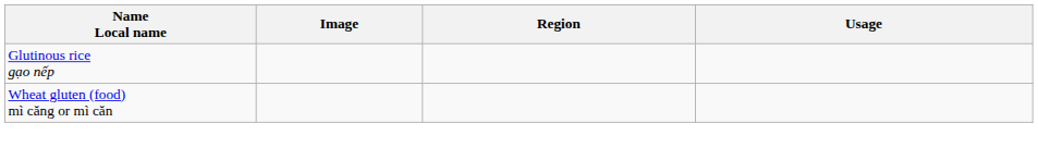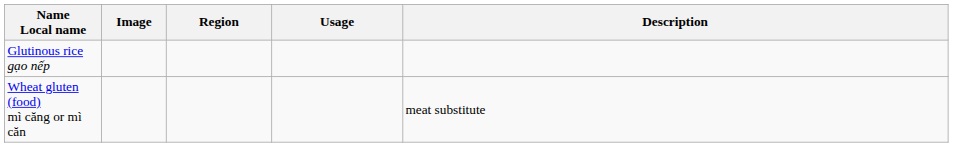 <table class="wikitable sortable" border="1" width="90%">
 <tr>
 <th width="110px">Name<br>Local name</th>
 <th width="70px">Image</th>
 <th width="120px">Region</th>
 <th width="150px">Usage</th>
+<th>Description</th>
 </tr>
 <tr>
 <td><a href='#'>Glutinous rice</a><br><em>gạo nếp</em></td>
+<td></td>
 <td></td>
 <td></td>
 <td></td>
 </tr>
 <tr>
 <td><a href='#'>Wheat gluten (food)</a><br>mì căng or mì căn</td>
 <td></td>
 <td></td>
 <td></td>
+<td>meat substitute</td>
 </tr>
 </table>
